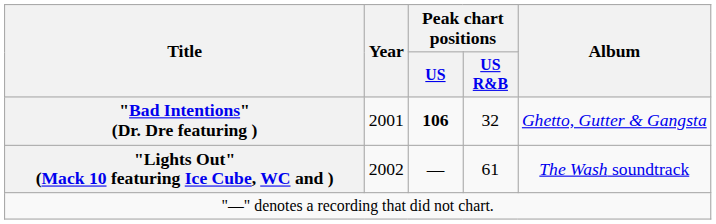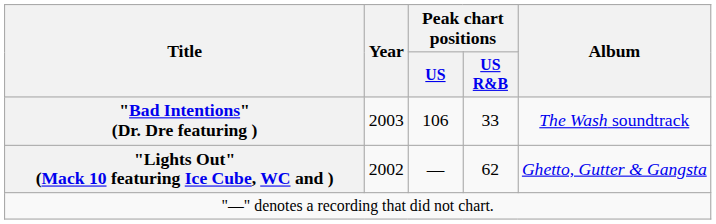 <table class="wikitable plainrowheaders" style="text-align:center;">
 <tr>
 <th scope="col" rowspan="2" style="width:20em;">Title</th>
 <th scope="col" rowspan="2">Year</th>
 <th scope="col" colspan="2">Peak chart positions</th>
 <th scope="col" rowspan="2">Album</th>
 </tr>
 <tr>
 <th style="width:3em;font-size:90%;"><a href='#'>US</a></th>
 <th style="width:3em;font-size:90%;"><a href='#'>US<br>R&B</a></th>
 </tr>
 <tr>
 <th scope="row">"<a href='#'>Bad Intentions</a>"<br><span>(Dr. Dre featuring )</span></th>
-<td>2001</td>
-<td><strong>106</strong></td>
-<td>32</td>
-<td><em><a href='#'>Ghetto, Gutter & Gangsta</a></em></td>
+<td>2003</td>
+<td>106</td>
+<td>33</td>
+<td><a href='#'><em>The Wash</em> soundtrack</a></td>
 </tr>
 <tr>
 <th scope="row">"Lights Out"<br><span>(<a href='#'>Mack 10</a> featuring <a href='#'>Ice Cube</a>, <a href='#'>WC</a> and )</span></th>
 <td>2002</td>
 <td>—</td>
-<td>61</td>
-<td><a href='#'><em>The Wash</em> soundtrack</a></td>
+<td>62</td>
+<td><em><a href='#'>Ghetto, Gutter & Gangsta</a></em></td>
 </tr>
 <tr>
 <td colspan="14" style="font-size:90%">"—" denotes a recording that did not chart.</td>
 </tr>
 </table>
